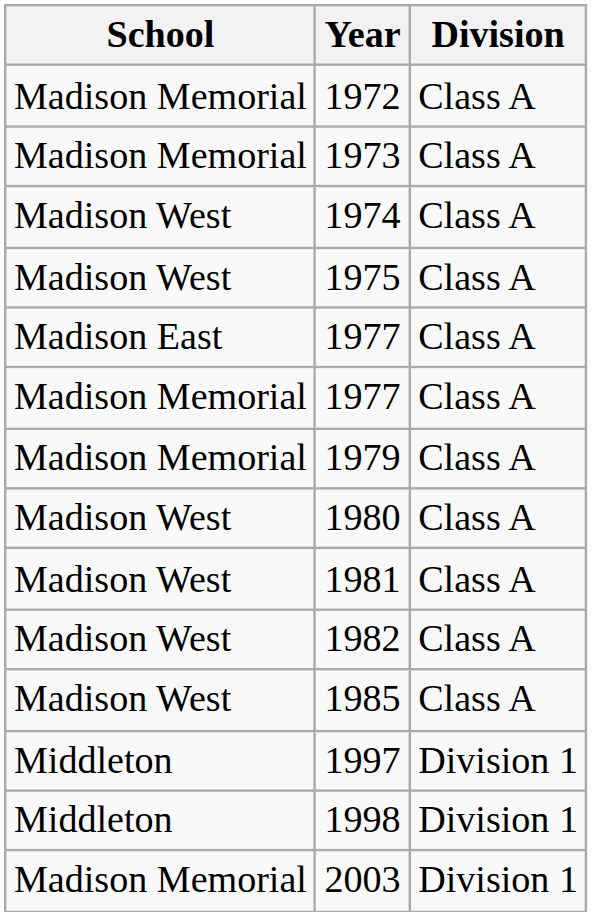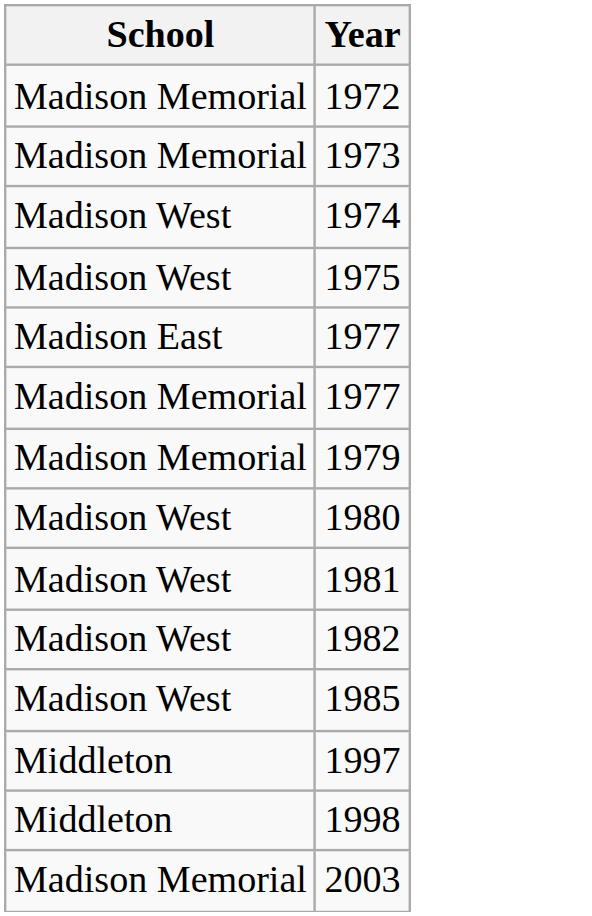 <table class="wikitable">
 <tr>
 <th>School</th>
 <th>Year</th>
-<th>Division</th>
 </tr>
 <tr>
 <td>Madison Memorial</td>
 <td>1972</td>
-<td>Class A</td>
 </tr>
 <tr>
 <td>Madison Memorial</td>
 <td>1973</td>
-<td>Class A</td>
 </tr>
 <tr>
 <td>Madison West</td>
 <td>1974</td>
-<td>Class A</td>
 </tr>
 <tr>
 <td>Madison West</td>
 <td>1975</td>
-<td>Class A</td>
 </tr>
 <tr>
 <td>Madison East</td>
 <td>1977</td>
-<td>Class A</td>
 </tr>
 <tr>
 <td>Madison Memorial</td>
 <td>1977</td>
-<td>Class A</td>
 </tr>
 <tr>
 <td>Madison Memorial</td>
 <td>1979</td>
-<td>Class A</td>
 </tr>
 <tr>
 <td>Madison West</td>
 <td>1980</td>
-<td>Class A</td>
 </tr>
 <tr>
 <td>Madison West</td>
 <td>1981</td>
-<td>Class A</td>
 </tr>
 <tr>
 <td>Madison West</td>
 <td>1982</td>
-<td>Class A</td>
 </tr>
 <tr>
 <td>Madison West</td>
 <td>1985</td>
-<td>Class A</td>
 </tr>
 <tr>
 <td>Middleton</td>
 <td>1997</td>
-<td>Division 1</td>
 </tr>
 <tr>
 <td>Middleton</td>
 <td>1998</td>
-<td>Division 1</td>
 </tr>
 <tr>
 <td>Madison Memorial</td>
 <td>2003</td>
-<td>Division 1</td>
 </tr>
 </table>
